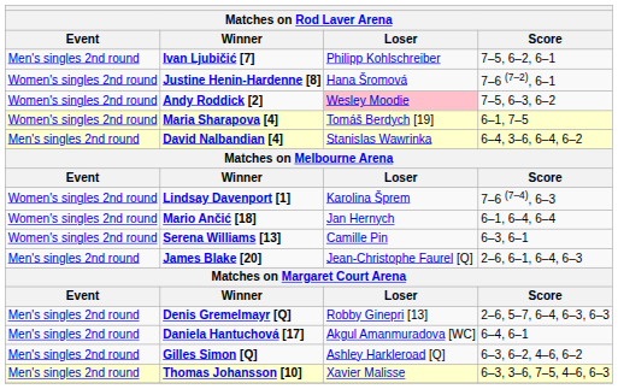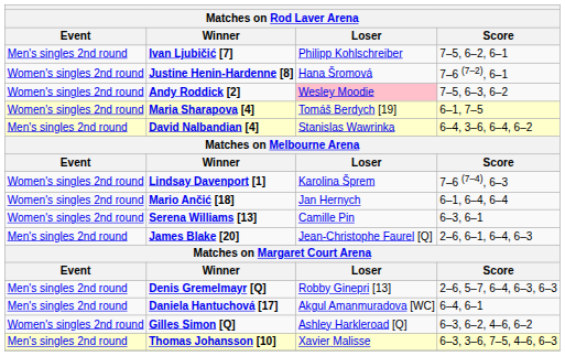 <table class="wikitable collapsible uncollapsed">
 <tr>
 <th colspan=4></th>
 </tr>
 <tr>
 <th colspan=4><strong>Matches on <a href='#'>Rod Laver Arena</a></strong></th>
 </tr>
 <tr>
 <th>Event</th>
 <th>Winner</th>
 <th>Loser</th>
 <th>Score</th>
 </tr>
 <tr>
 <td><a href='#'>Men's singles 2nd round</a></td>
 <td> <strong><a href='#'>Ivan Ljubičić</a> [7]</strong></td>
 <td> <a href='#'>Philipp Kohlschreiber</a></td>
 <td>7–5, 6–2, 6–1</td>
 </tr>
 <tr>
 <td><a href='#'>Women's singles 2nd round</a></td>
 <td> <strong><a href='#'>Justine Henin-Hardenne</a> [8] </strong></td>
 <td> <a href='#'>Hana Šromová</a></td>
 <td>7–6 <sup>(7–2)</sup>, 6–1</td>
 </tr>
 <tr>
 <td><a href='#'>Women's singles 2nd round</a></td>
 <td> <strong><a href='#'>Andy Roddick</a> [2]</strong></td>
 <td style="background: pink;"> <a href='#'>Wesley Moodie</a></td>
 <td>7–5, 6–3, 6–2</td>
 </tr>
 <tr bgcolor="#FFFFCC">
 <td><a href='#'>Women's singles 2nd round</a></td>
 <td> <strong><a href='#'>Maria Sharapova</a> [4]</strong></td>
 <td> <a href='#'>Tomáš Berdych</a> [19]</td>
 <td>6–1, 7–5</td>
 </tr>
 <tr bgcolor="#FFFFCC">
 <td><a href='#'>Men's singles 2nd round</a></td>
 <td> <strong><a href='#'>David Nalbandian</a> [4]</strong></td>
 <td> <a href='#'>Stanislas Wawrinka</a></td>
 <td>6–4, 3–6, 6–4, 6–2</td>
 </tr>
 <tr>
 <th colspan=4><strong>Matches on <a href='#'>Melbourne Arena</a></strong></th>
 </tr>
 <tr>
 <th>Event</th>
 <th>Winner</th>
 <th>Loser</th>
 <th>Score</th>
 </tr>
 <tr>
 <td><a href='#'>Women's singles 2nd round</a></td>
 <td> <strong><a href='#'>Lindsay Davenport</a> [1]</strong></td>
 <td> <a href='#'>Karolina Šprem</a></td>
 <td>7–6 <sup>(7–4)</sup>, 6–3</td>
 </tr>
 <tr>
 <td><a href='#'>Women's singles 2nd round</a></td>
 <td> <strong><a href='#'>Mario Ančić</a> [18] </strong></td>
 <td> <a href='#'>Jan Hernych</a></td>
 <td>6–1, 6–4, 6–4</td>
 </tr>
 <tr>
 <td><a href='#'>Women's singles 2nd round</a></td>
 <td> <strong><a href='#'>Serena Williams</a> [13]</strong></td>
 <td> <a href='#'>Camille Pin</a></td>
 <td>6–3, 6–1</td>
 </tr>
 <tr>
 <td><a href='#'>Men's singles 2nd round</a></td>
 <td> <strong><a href='#'>James Blake</a> [20]</strong></td>
 <td> <a href='#'>Jean-Christophe Faurel</a> [Q]</td>
 <td>2–6, 6–1, 6–4, 6–3</td>
 </tr>
 <tr>
 <th colspan=4><strong>Matches on <a href='#'>Margaret Court Arena</a></strong></th>
 </tr>
 <tr>
 <th>Event</th>
 <th>Winner</th>
 <th>Loser</th>
 <th>Score</th>
 </tr>
 <tr>
 <td><a href='#'>Men's singles 2nd round</a></td>
 <td> <strong><a href='#'>Denis Gremelmayr</a> [Q] </strong></td>
 <td> <a href='#'>Robby Ginepri</a> [13]</td>
 <td>2–6, 5–7, 6–4, 6–3, 6–3</td>
 </tr>
 <tr>
 <td><a href='#'>Men's singles 2nd round</a></td>
 <td> <strong><a href='#'>Daniela Hantuchová</a> [17] </strong></td>
 <td> <a href='#'>Akgul Amanmuradova</a> [WC]</td>
 <td>6–4, 6–1</td>
 </tr>
 <tr>
-<td><a href='#'>Men's singles 2nd round</a></td>
+<td><a href='#'>Women's singles 2nd round</a></td>
 <td> <strong><a href='#'>Gilles Simon</a> [Q]</strong></td>
 <td> <a href='#'>Ashley Harkleroad</a> [Q]</td>
 <td>6–3, 6–2, 4–6, 6–2</td>
 </tr>
 <tr bgcolor="#FFFFCC">
 <td><a href='#'>Men's singles 2nd round</a></td>
 <td> <strong><a href='#'>Thomas Johansson</a> [10]</strong></td>
 <td> <a href='#'>Xavier Malisse</a></td>
 <td>6–3, 3–6, 7–5, 4–6, 6–3</td>
 </tr>
 <tr>
 </tr>
 </table>
